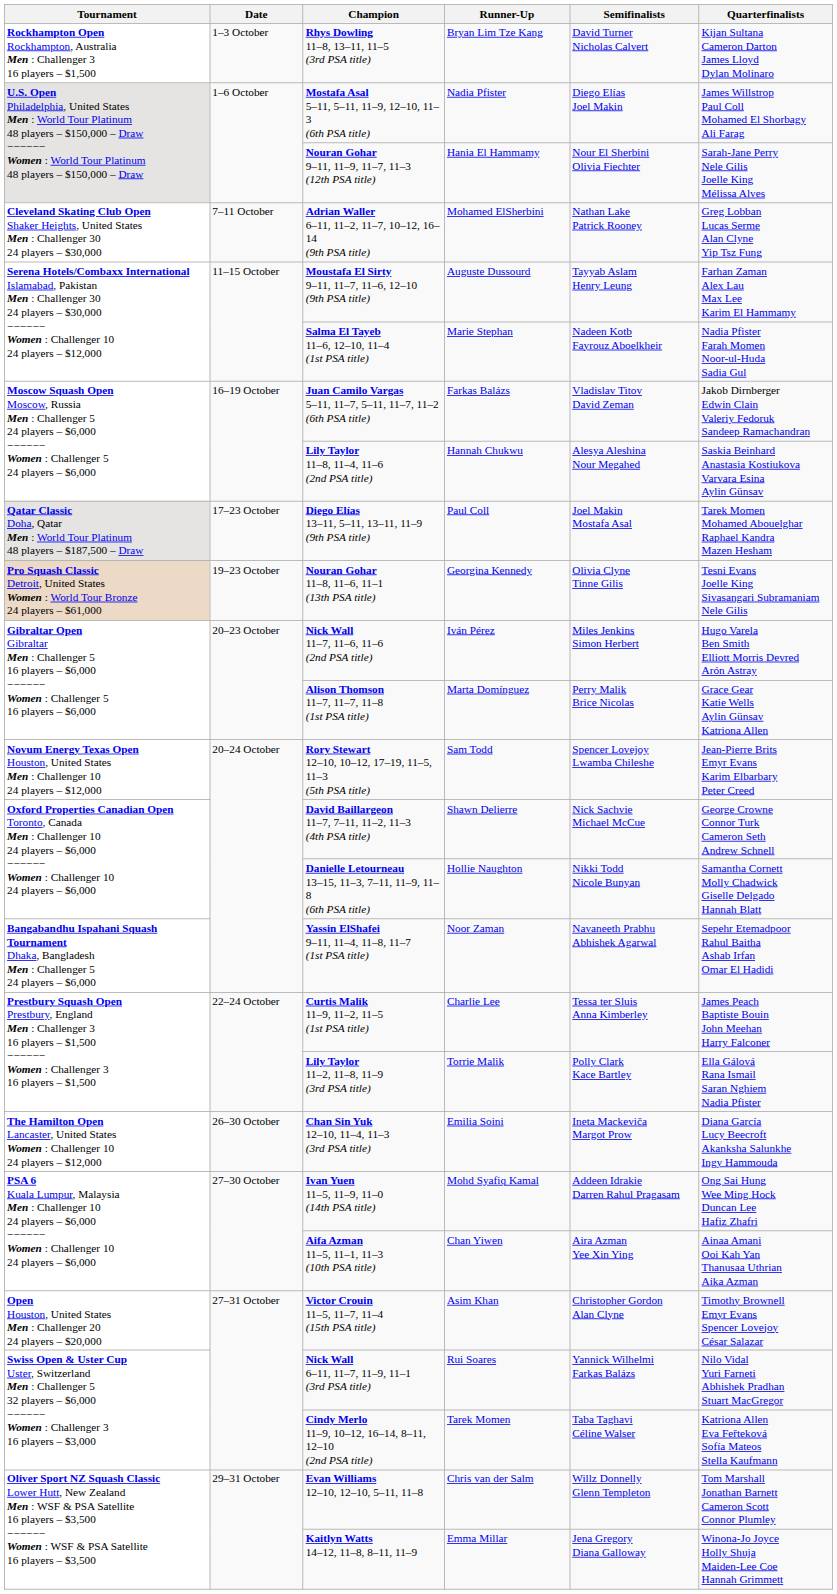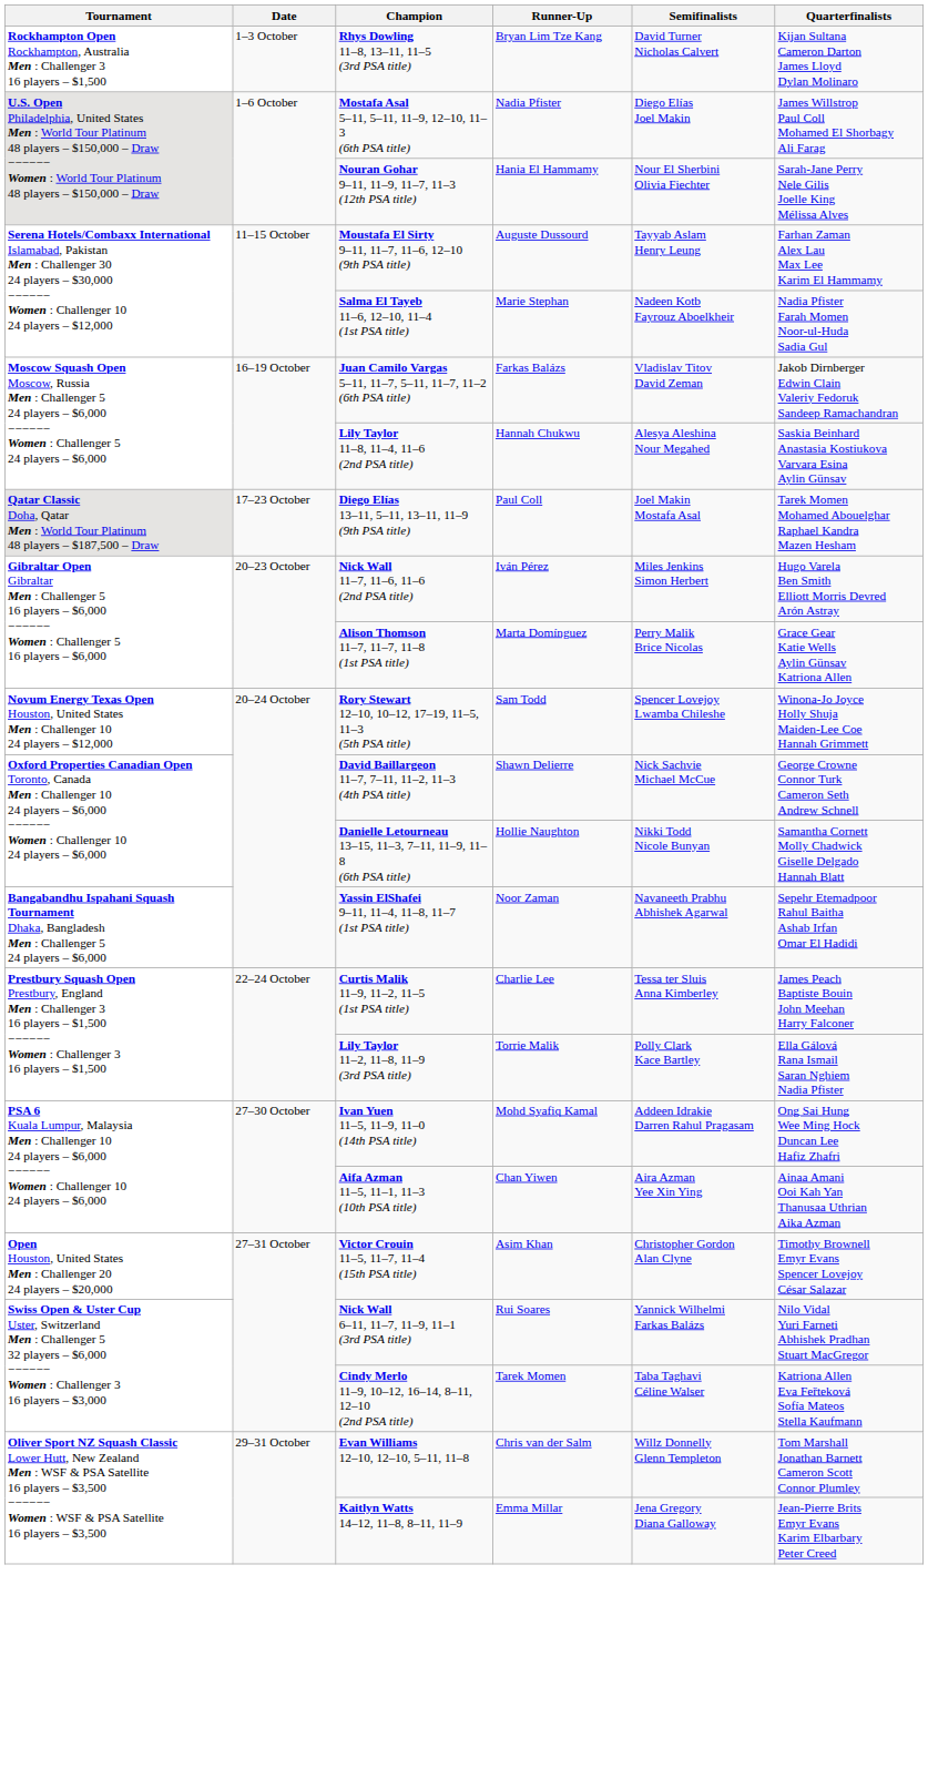 <table class="wikitable" style="font-size:88%">
 <tr>
 <th width=250>Tournament</th>
 <th width=110>Date</th>
 <th width=170>Champion</th>
 <th width=150>Runner-Up</th>
 <th width=155>Semifinalists</th>
 <th width=160>Quarterfinalists</th>
 </tr>
 <tr style="vertical-align:top">
 <td style="background:#fff;"><strong><a href='#'>Rockhampton Open</a></strong><br> <a href='#'>Rockhampton</a>, Australia<br><strong> <em>Men</em> </strong>: Challenger 3<br>16 players – $1,500</td>
 <td>1–3 October</td>
 <td> <strong><a href='#'>Rhys Dowling</a></strong><br>11–8, 13–11, 11–5<br><em>(3rd PSA title)</em></td>
 <td> <a href='#'>Bryan Lim Tze Kang</a></td>
 <td> <a href='#'>David Turner</a><br> <a href='#'>Nicholas Calvert</a></td>
 <td> <a href='#'>Kijan Sultana</a><br> <a href='#'>Cameron Darton</a><br> <a href='#'>James Lloyd</a><br> <a href='#'>Dylan Molinaro</a></td>
 </tr>
 <tr style="vertical-align:top">
 <td rowspan=2 style="background:#E5E4E2;"><strong><a href='#'>U.S. Open</a></strong><br> <a href='#'>Philadelphia</a>, United States<br><strong> <em>Men</em> </strong>: <a href='#'>World Tour Platinum</a><br>48 players – $150,000 – <a href='#'>Draw</a><br>−−−−−−<br><strong> <em>Women</em> </strong>: <a href='#'>World Tour Platinum</a><br>48 players – $150,000 – <a href='#'>Draw</a></td>
 <td rowspan=2>1–6 October</td>
 <td> <strong><a href='#'>Mostafa Asal</a></strong><br>5–11, 5–11, 11–9, 12–10, 11–3<br><em>(6th PSA title)</em></td>
 <td> <a href='#'>Nadia Pfister</a></td>
 <td> <a href='#'>Diego Elías</a><br> <a href='#'>Joel Makin</a></td>
 <td> <a href='#'>James Willstrop</a><br> <a href='#'>Paul Coll</a><br> <a href='#'>Mohamed El Shorbagy</a><br> <a href='#'>Ali Farag</a></td>
 </tr>
 <tr style="vertical-align:top">
 <td> <strong><a href='#'>Nouran Gohar</a></strong><br>9–11, 11–9, 11–7, 11–3<br><em>(12th PSA title)</em></td>
 <td> <a href='#'>Hania El Hammamy</a></td>
 <td> <a href='#'>Nour El Sherbini</a><br> <a href='#'>Olivia Fiechter</a></td>
 <td> <a href='#'>Sarah-Jane Perry</a><br> <a href='#'>Nele Gilis</a><br> <a href='#'>Joelle King</a><br> <a href='#'>Mélissa Alves</a></td>
-</tr>
-<tr style="vertical-align:top">
-<td style="background:#fff;"><strong><a href='#'>Cleveland Skating Club Open</a></strong><br> <a href='#'>Shaker Heights</a>, United States<br><strong> <em>Men</em> </strong>: Challenger 30<br>24 players – $30,000</td>
-<td>7–11 October</td>
-<td> <strong><a href='#'>Adrian Waller</a></strong><br>6–11, 11–2, 11–7, 10–12, 16–14<br><em>(9th PSA title)</em></td>
-<td> <a href='#'>Mohamed ElSherbini</a></td>
-<td> <a href='#'>Nathan Lake</a><br> <a href='#'>Patrick Rooney</a></td>
-<td> <a href='#'>Greg Lobban</a><br> <a href='#'>Lucas Serme</a><br> <a href='#'>Alan Clyne</a><br> <a href='#'>Yip Tsz Fung</a></td>
 </tr>
 <tr style="vertical-align:top">
 <td rowspan=2 style="background:#fff;"><strong><a href='#'> Serena Hotels/Combaxx International</a></strong><br> <a href='#'>Islamabad</a>, Pakistan<br><strong> <em>Men</em> </strong>: Challenger 30<br>24 players – $30,000 <br>−−−−−−<br><strong> <em>Women</em> </strong>: Challenger 10<br>24 players – $12,000</td>
 <td rowspan=2>11–15 October</td>
 <td> <strong><a href='#'>Moustafa El Sirty</a></strong><br>9–11, 11–7, 11–6, 12–10<br><em>(9th PSA title)</em></td>
 <td> <a href='#'>Auguste Dussourd</a></td>
 <td> <a href='#'>Tayyab Aslam</a><br> <a href='#'>Henry Leung</a></td>
 <td> <a href='#'>Farhan Zaman</a><br> <a href='#'>Alex Lau</a><br> <a href='#'>Max Lee</a><br> <a href='#'>Karim El Hammamy</a></td>
 </tr>
 <tr style="vertical-align:top">
 <td> <strong><a href='#'>Salma El Tayeb</a></strong><br>11–6, 12–10, 11–4<br><em>(1st PSA title)</em></td>
 <td> <a href='#'>Marie Stephan</a></td>
 <td> <a href='#'>Nadeen Kotb</a><br> <a href='#'>Fayrouz Aboelkheir</a></td>
 <td> <a href='#'>Nadia Pfister</a><br> <a href='#'>Farah Momen</a><br> <a href='#'>Noor-ul-Huda</a><br> <a href='#'>Sadia Gul</a></td>
 </tr>
 <tr style="vertical-align:top">
 <td rowspan=2 style="background:#fff;"><strong><a href='#'>Moscow Squash Open</a></strong><br> <a href='#'>Moscow</a>, Russia<br><strong> <em>Men</em> </strong>: Challenger 5<br>24 players – $6,000 <br>−−−−−−<br><strong> <em>Women</em> </strong>: Challenger 5<br>24 players – $6,000</td>
 <td rowspan=2>16–19 October</td>
 <td> <strong><a href='#'>Juan Camilo Vargas</a></strong><br>5–11, 11–7, 5–11, 11–7, 11–2<br><em>(6th PSA title)</em></td>
 <td> <a href='#'>Farkas Balázs</a></td>
 <td> <a href='#'>Vladislav Titov</a><br> <a href='#'>David Zeman</a></td>
 <td> Jakob Dirnberger<br> <a href='#'>Edwin Clain</a><br> <a href='#'>Valeriy Fedoruk</a><br> <a href='#'>Sandeep Ramachandran</a></td>
 </tr>
 <tr style="vertical-align:top">
 <td> <strong><a href='#'>Lily Taylor</a></strong><br>11–8, 11–4, 11–6<br><em>(2nd PSA title)</em></td>
 <td> <a href='#'>Hannah Chukwu</a></td>
 <td> <a href='#'>Alesya Aleshina</a><br> <a href='#'>Nour Megahed</a></td>
 <td> <a href='#'>Saskia Beinhard</a><br> <a href='#'>Anastasia Kostiukova</a><br> <a href='#'>Varvara Esina</a><br> <a href='#'>Aylin Günsav</a></td>
 </tr>
 <tr style="vertical-align:top">
 <td style="background:#E5E4E2;"><strong><a href='#'>Qatar Classic</a></strong><br> <a href='#'>Doha</a>, Qatar<br><strong> <em>Men</em> </strong>: <a href='#'>World Tour Platinum</a><br>48 players – $187,500 – <a href='#'>Draw</a></td>
 <td>17–23 October</td>
 <td> <strong><a href='#'>Diego Elías</a></strong><br>13–11, 5–11, 13–11, 11–9<br><em>(9th PSA title)</em></td>
 <td> <a href='#'>Paul Coll</a></td>
 <td> <a href='#'>Joel Makin</a><br> <a href='#'>Mostafa Asal</a></td>
 <td> <a href='#'>Tarek Momen</a><br> <a href='#'>Mohamed Abouelghar</a><br> <a href='#'>Raphael Kandra</a><br> <a href='#'>Mazen Hesham</a></td>
 </tr>
 <tr style="vertical-align:top">
-<td style="background:#ecd9c6;"><strong><a href='#'> Pro Squash Classic</a></strong><br> <a href='#'>Detroit</a>, United States<br><strong> <em>Women</em> </strong>: <a href='#'>World Tour Bronze</a><br>24 players – $61,000</td>
-<td>19–23 October</td>
-<td> <strong><a href='#'>Nouran Gohar</a></strong><br>11–8, 11–6, 11–1<br><em>(13th PSA title)</em></td>
-<td> <a href='#'>Georgina Kennedy</a></td>
-<td> <a href='#'>Olivia Clyne</a><br> <a href='#'>Tinne Gilis</a></td>
-<td> <a href='#'>Tesni Evans</a><br> <a href='#'>Joelle King</a><br> <a href='#'>Sivasangari Subramaniam</a><br> <a href='#'>Nele Gilis</a></td>
-</tr>
-<tr style="vertical-align:top">
 <td rowspan=2 style="background:#fff;"><strong><a href='#'>Gibraltar Open</a></strong><br> <a href='#'>Gibraltar</a><br><strong> <em>Men</em> </strong>: Challenger 5<br>16 players – $6,000 <br>−−−−−−<br><strong> <em>Women</em> </strong>: Challenger 5<br>16 players – $6,000</td>
 <td rowspan=2>20–23 October</td>
 <td> <strong><a href='#'>Nick Wall</a></strong><br>11–7, 11–6, 11–6<br><em>(2nd PSA title)</em></td>
 <td> <a href='#'>Iván Pérez</a></td>
 <td> <a href='#'>Miles Jenkins</a><br> <a href='#'>Simon Herbert</a></td>
 <td> <a href='#'>Hugo Varela</a><br> <a href='#'>Ben Smith</a><br> <a href='#'>Elliott Morris Devred</a><br> <a href='#'>Arón Astray</a></td>
 </tr>
 <tr style="vertical-align:top">
 <td> <strong><a href='#'>Alison Thomson</a></strong><br>11–7, 11–7, 11–8<br><em>(1st PSA title)</em></td>
 <td> <a href='#'>Marta Domínguez</a></td>
 <td> <a href='#'>Perry Malik</a><br> <a href='#'>Brice Nicolas</a></td>
 <td> <a href='#'>Grace Gear</a><br> <a href='#'>Katie Wells</a><br> <a href='#'>Aylin Günsav</a><br> <a href='#'>Katriona Allen</a></td>
 </tr>
 <tr style="vertical-align:top">
 <td style="background:#fff;"><strong><a href='#'>Novum Energy Texas Open</a></strong><br> <a href='#'>Houston</a>, United States<br><strong> <em>Men</em> </strong>: Challenger 10<br>24 players – $12,000</td>
 <td rowspan=4>20–24 October</td>
 <td> <strong><a href='#'>Rory Stewart</a></strong><br>12–10, 10–12, 17–19, 11–5, 11–3<br><em>(5th PSA title)</em></td>
 <td> <a href='#'>Sam Todd</a></td>
 <td> <a href='#'>Spencer Lovejoy</a><br> <a href='#'>Lwamba Chileshe</a></td>
-<td> <a href='#'>Jean-Pierre Brits</a><br> <a href='#'>Emyr Evans</a><br> <a href='#'>Karim Elbarbary</a><br> <a href='#'>Peter Creed</a></td>
+<td> <a href='#'>Winona-Jo Joyce</a><br> <a href='#'>Holly Shuja</a><br> <a href='#'>Maiden-Lee Coe</a><br> <a href='#'>Hannah Grimmett</a></td>
 </tr>
 <tr style="vertical-align:top">
 <td rowspan=2 style="background:#fff;"><strong><a href='#'>Oxford Properties Canadian Open</a></strong><br> <a href='#'>Toronto</a>, Canada<br><strong> <em>Men</em> </strong>: Challenger 10<br>24 players – $6,000 <br>−−−−−−<br><strong> <em>Women</em> </strong>: Challenger 10<br>24 players – $6,000</td>
 <td> <strong><a href='#'>David Baillargeon</a></strong><br>11–7, 7–11, 11–2, 11–3<br><em>(4th PSA title)</em></td>
 <td> <a href='#'>Shawn Delierre</a></td>
 <td> <a href='#'>Nick Sachvie</a><br> <a href='#'>Michael McCue</a></td>
 <td> <a href='#'>George Crowne</a><br> <a href='#'>Connor Turk</a><br> <a href='#'>Cameron Seth</a><br> <a href='#'>Andrew Schnell</a></td>
 </tr>
 <tr style="vertical-align:top">
 <td> <strong><a href='#'>Danielle Letourneau</a></strong><br>13–15, 11–3, 7–11, 11–9, 11–8<br><em>(6th PSA title)</em></td>
 <td> <a href='#'>Hollie Naughton</a></td>
 <td> <a href='#'>Nikki Todd</a><br> <a href='#'>Nicole Bunyan</a></td>
 <td> <a href='#'>Samantha Cornett</a><br> <a href='#'>Molly Chadwick</a><br> <a href='#'>Giselle Delgado</a><br> <a href='#'>Hannah Blatt</a></td>
 </tr>
 <tr style="vertical-align:top">
 <td style="background:#fff;"><strong><a href='#'>Bangabandhu Ispahani Squash Tournament</a></strong><br> <a href='#'>Dhaka</a>, Bangladesh<br><strong> <em>Men</em> </strong>: Challenger 5<br>24 players – $6,000</td>
 <td> <strong><a href='#'>Yassin ElShafei</a></strong><br>9–11, 11–4, 11–8, 11–7<br><em>(1st PSA title)</em></td>
 <td> <a href='#'>Noor Zaman</a></td>
 <td> <a href='#'>Navaneeth Prabhu</a><br> <a href='#'>Abhishek Agarwal</a></td>
 <td> <a href='#'>Sepehr Etemadpoor</a><br> <a href='#'>Rahul Baitha</a><br> <a href='#'>Ashab Irfan</a><br> <a href='#'>Omar El Hadidi</a></td>
 </tr>
 <tr style="vertical-align:top">
 <td rowspan=2 style="background:#fff;"><strong><a href='#'>Prestbury Squash Open</a></strong><br> <a href='#'>Prestbury</a>, England<br><strong> <em>Men</em> </strong>: Challenger 3<br>16 players – $1,500<br>−−−−−−<br><strong> <em>Women</em> </strong>: Challenger 3<br>16 players – $1,500</td>
 <td rowspan=2>22–24 October</td>
 <td> <strong><a href='#'>Curtis Malik</a></strong><br>11–9, 11–2, 11–5<br><em>(1st PSA title)</em></td>
 <td> <a href='#'>Charlie Lee</a></td>
 <td> <a href='#'>Tessa ter Sluis</a><br> <a href='#'>Anna Kimberley</a></td>
 <td> <a href='#'>James Peach</a><br> <a href='#'>Baptiste Bouin</a><br> <a href='#'>John Meehan</a><br> <a href='#'>Harry Falconer</a></td>
 </tr>
 <tr style="vertical-align:top">
 <td> <strong><a href='#'>Lily Taylor</a></strong><br>11–2, 11–8, 11–9<br><em>(3rd PSA title)</em></td>
 <td> <a href='#'>Torrie Malik</a></td>
 <td> <a href='#'>Polly Clark</a><br> <a href='#'>Kace Bartley</a></td>
 <td> <a href='#'>Ella Gálová</a><br> <a href='#'>Rana Ismail</a><br> <a href='#'>Saran Nghiem</a><br> <a href='#'>Nadia Pfister</a></td>
-</tr>
-<tr style="vertical-align:top">
-<td style="background:#fff;"><strong><a href='#'>The Hamilton Open</a></strong><br> <a href='#'>Lancaster</a>, United States<br><strong> <em>Women</em> </strong>: Challenger 10<br>24 players – $12,000</td>
-<td>26–30 October</td>
-<td> <strong><a href='#'>Chan Sin Yuk</a></strong><br>12–10, 11–4, 11–3<br><em>(3rd PSA title)</em></td>
-<td> <a href='#'>Emilia Soini</a></td>
-<td> <a href='#'>Ineta Mackeviča</a><br> <a href='#'>Margot Prow</a></td>
-<td> <a href='#'>Diana García</a><br> <a href='#'>Lucy Beecroft</a><br> <a href='#'>Akanksha Salunkhe</a><br> <a href='#'>Ingy Hammouda</a></td>
 </tr>
 <tr style="vertical-align:top">
 <td rowspan=2 style="background:#fff;"><strong><a href='#'> PSA 6</a></strong><br> <a href='#'>Kuala Lumpur</a>, Malaysia<br><strong> <em>Men</em> </strong>: Challenger 10<br>24 players – $6,000<br>−−−−−−<br><strong> <em>Women</em> </strong>: Challenger 10<br>24 players – $6,000</td>
 <td rowspan=2>27–30 October</td>
 <td> <strong><a href='#'>Ivan Yuen</a></strong><br>11–5, 11–9, 11–0<br><em>(14th PSA title)</em></td>
 <td> <a href='#'>Mohd Syafiq Kamal</a></td>
 <td> <a href='#'>Addeen Idrakie</a><br> <a href='#'>Darren Rahul Pragasam</a></td>
 <td> <a href='#'>Ong Sai Hung</a><br> <a href='#'>Wee Ming Hock</a><br> <a href='#'>Duncan Lee</a><br> <a href='#'>Hafiz Zhafri</a></td>
 </tr>
 <tr style="vertical-align:top">
 <td> <strong><a href='#'>Aifa Azman</a></strong><br>11–5, 11–1, 11–3<br><em>(10th PSA title)</em></td>
 <td> <a href='#'>Chan Yiwen</a></td>
 <td> <a href='#'>Aira Azman</a><br> <a href='#'>Yee Xin Ying</a></td>
 <td> <a href='#'>Ainaa Amani</a><br> <a href='#'>Ooi Kah Yan</a><br> <a href='#'>Thanusaa Uthrian</a><br> <a href='#'>Aika Azman</a></td>
 </tr>
 <tr style="vertical-align:top">
 <td style="background:#fff;"><strong><a href='#'> Open</a></strong><br> <a href='#'>Houston</a>, United States<br><strong> <em>Men</em> </strong>: Challenger 20<br>24 players – $20,000</td>
 <td rowspan=3>27–31 October</td>
 <td> <strong><a href='#'>Victor Crouin</a></strong><br>11–5, 11–7, 11–4<br><em>(15th PSA title)</em></td>
 <td> <a href='#'>Asim Khan</a></td>
 <td> <a href='#'>Christopher Gordon</a><br> <a href='#'>Alan Clyne</a></td>
 <td> <a href='#'>Timothy Brownell</a><br> <a href='#'>Emyr Evans</a><br> <a href='#'>Spencer Lovejoy</a><br> <a href='#'>César Salazar</a></td>
 </tr>
 <tr style="vertical-align:top">
 <td rowspan=2 style="background:#fff;"><strong><a href='#'>Swiss Open & Uster Cup</a></strong><br> <a href='#'>Uster</a>, Switzerland<br><em> <strong>Men</strong> </em>: Challenger 5<br>32 players – $6,000<br>−−−−−−<br><em> <strong>Women</strong> </em>: Challenger 3<br>16 players – $3,000</td>
 <td> <strong><a href='#'>Nick Wall</a></strong><br>6–11, 11–7, 11–9, 11–1<br><em>(3rd PSA title)</em></td>
 <td> <a href='#'>Rui Soares</a></td>
 <td> <a href='#'>Yannick Wilhelmi</a><br> <a href='#'>Farkas Balázs</a></td>
 <td> <a href='#'>Nilo Vidal</a><br> <a href='#'>Yuri Farneti</a><br> <a href='#'>Abhishek Pradhan</a><br> <a href='#'>Stuart MacGregor</a></td>
 </tr>
 <tr style="vertical-align:top">
 <td> <strong><a href='#'>Cindy Merlo</a></strong><br>11–9, 10–12, 16–14, 8–11, 12–10<br><em>(2nd PSA title)</em></td>
 <td> <a href='#'>Tarek Momen</a></td>
 <td> <a href='#'>Taba Taghavi</a><br> <a href='#'>Céline Walser</a></td>
 <td> <a href='#'>Katriona Allen</a><br> <a href='#'>Eva Feřteková</a><br> <a href='#'>Sofía Mateos</a><br> <a href='#'>Stella Kaufmann</a></td>
 </tr>
 <tr style="vertical-align:top">
 <td rowspan=2 style="background:#fff;"><strong><a href='#'>Oliver Sport NZ Squash Classic</a></strong><br> <a href='#'>Lower Hutt</a>, New Zealand<br><strong> <em>Men</em> </strong>: WSF & PSA Satellite<br>16 players – $3,500<br>−−−−−−<br><em> <strong>Women</strong> </em>: WSF & PSA Satellite<br>16 players – $3,500</td>
 <td rowspan=2>29–31 October</td>
 <td> <strong><a href='#'>Evan Williams</a></strong><br>12–10, 12–10, 5–11, 11–8</td>
 <td> <a href='#'>Chris van der Salm</a></td>
 <td> <a href='#'>Willz Donnelly</a><br> <a href='#'>Glenn Templeton</a></td>
 <td> <a href='#'>Tom Marshall</a><br> <a href='#'>Jonathan Barnett</a><br> <a href='#'>Cameron Scott</a><br> <a href='#'>Connor Plumley</a></td>
 </tr>
 <tr style="vertical-align:top">
 <td> <strong><a href='#'>Kaitlyn Watts</a></strong><br>14–12, 11–8, 8–11, 11–9</td>
 <td> <a href='#'>Emma Millar</a></td>
 <td> <a href='#'>Jena Gregory</a><br> <a href='#'>Diana Galloway</a></td>
-<td> <a href='#'>Winona-Jo Joyce</a><br> <a href='#'>Holly Shuja</a><br> <a href='#'>Maiden-Lee Coe</a><br> <a href='#'>Hannah Grimmett</a></td>
+<td> <a href='#'>Jean-Pierre Brits</a><br> <a href='#'>Emyr Evans</a><br> <a href='#'>Karim Elbarbary</a><br> <a href='#'>Peter Creed</a></td>
 </tr>
 </table>
